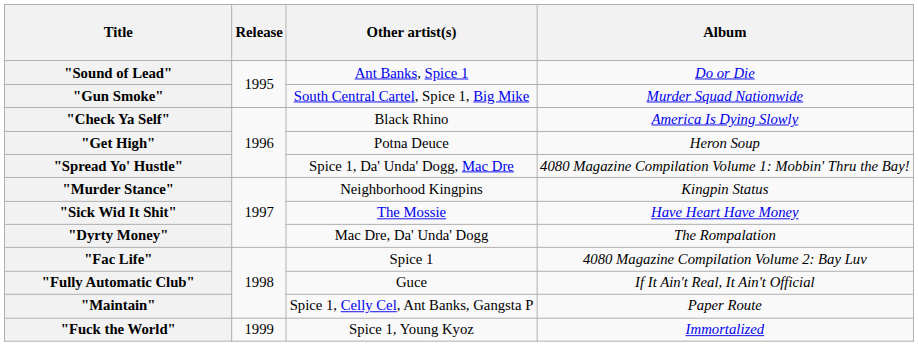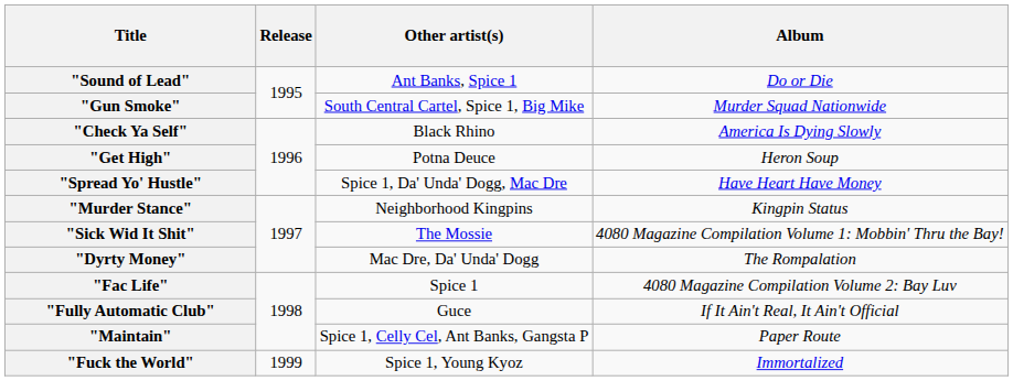 <table class="wikitable plainrowheaders" style="text-align:center;">
 <tr>
 <th scope="col" style="width:15em;"><br>Title<br><br></th>
 <th scope="col">Release</th>
 <th scope="col">Other artist(s)</th>
 <th scope="col">Album</th>
 </tr>
 <tr>
 <th scope="row">"Sound of Lead"</th>
 <td rowspan="2">1995</td>
 <td><a href='#'>Ant Banks</a>, <a href='#'>Spice 1</a></td>
 <td><em><a href='#'>Do or Die</a></em></td>
 </tr>
 <tr>
 <th scope="row">"Gun Smoke"</th>
 <td><a href='#'>South Central Cartel</a>, Spice 1, <a href='#'>Big Mike</a></td>
 <td><em><a href='#'>Murder Squad Nationwide</a></em></td>
 </tr>
 <tr>
 <th scope="row">"Check Ya Self"</th>
 <td rowspan="3">1996</td>
 <td>Black Rhino</td>
 <td><em><a href='#'>America Is Dying Slowly</a></em></td>
 </tr>
 <tr>
 <th scope="row">"Get High"</th>
 <td>Potna Deuce</td>
 <td><em>Heron Soup</em></td>
 </tr>
 <tr>
 <th scope="row">"Spread Yo' Hustle"</th>
 <td>Spice 1, Da' Unda' Dogg, <a href='#'>Mac Dre</a></td>
-<td><em>4080 Magazine Compilation Volume 1: Mobbin' Thru the Bay!</em></td>
+<td><em><a href='#'>Have Heart Have Money</a></em></td>
 </tr>
 <tr>
 <th scope="row">"Murder Stance"</th>
 <td rowspan="3">1997</td>
 <td>Neighborhood Kingpins</td>
 <td><em>Kingpin Status</em></td>
 </tr>
 <tr>
 <th scope="row">"Sick Wid It Shit"</th>
 <td><a href='#'>The Mossie</a></td>
-<td><em><a href='#'>Have Heart Have Money</a></em></td>
+<td><em>4080 Magazine Compilation Volume 1: Mobbin' Thru the Bay!</em></td>
 </tr>
 <tr>
 <th scope="row">"Dyrty Money"</th>
 <td>Mac Dre, Da' Unda' Dogg</td>
 <td><em>The Rompalation</em></td>
 </tr>
 <tr>
 <th scope="row">"Fac Life"</th>
 <td rowspan="3">1998</td>
 <td>Spice 1</td>
 <td><em>4080 Magazine Compilation Volume 2: Bay Luv</em></td>
 </tr>
 <tr>
 <th scope="row">"Fully Automatic Club"</th>
 <td>Guce</td>
 <td><em>If It Ain't Real, It Ain't Official</em></td>
 </tr>
 <tr>
 <th scope="row">"Maintain"</th>
 <td>Spice 1, <a href='#'>Celly Cel</a>, Ant Banks, Gangsta P</td>
 <td><em>Paper Route</em></td>
 </tr>
 <tr>
 <th scope="row">"Fuck the World"</th>
 <td>1999</td>
 <td>Spice 1, Young Kyoz</td>
 <td><em><a href='#'>Immortalized</a></em></td>
 </tr>
 </table>
